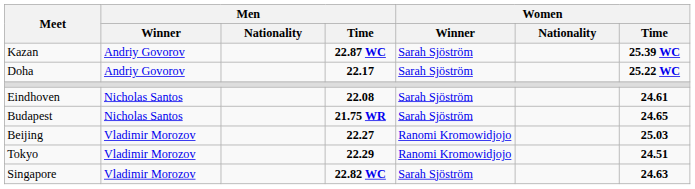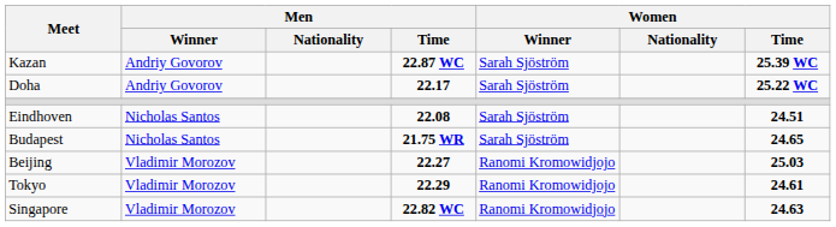 <table class="wikitable">
 <tr>
 <th width=120 rowspan=2>Meet</th>
 <th colspan=3>Men</th>
 <th colspan=3>Women</th>
 </tr>
 <tr>
 <th width=150>Winner</th>
 <th width=130>Nationality</th>
 <th width=85>Time</th>
 <th width=150>Winner</th>
 <th width=130>Nationality</th>
 <th width=85>Time</th>
 </tr>
 <tr>
 <td>Kazan</td>
 <td><a href='#'>Andriy Govorov</a></td>
 <td></td>
 <td align=center><strong>22.87 <a href='#'>WC</a></strong></td>
 <td><a href='#'>Sarah Sjöström</a></td>
 <td></td>
 <td align=center><strong>25.39 <a href='#'>WC</a></strong></td>
 </tr>
 <tr>
 <td>Doha</td>
 <td><a href='#'>Andriy Govorov</a></td>
 <td></td>
 <td align=center><strong>22.17</strong></td>
 <td><a href='#'>Sarah Sjöström</a></td>
 <td></td>
 <td align=center><strong>25.22 <a href='#'>WC</a></strong></td>
 </tr>
 <tr bgcolor=#DDDDDD>
 <td colspan=7></td>
 </tr>
 <tr>
 <td>Eindhoven</td>
 <td><a href='#'>Nicholas Santos</a></td>
 <td></td>
 <td align=center><strong>22.08</strong></td>
 <td><a href='#'>Sarah Sjöström</a></td>
 <td></td>
-<td align=center><strong>24.61</strong></td>
+<td align=center><strong>24.51</strong></td>
 </tr>
 <tr>
 <td>Budapest</td>
 <td><a href='#'>Nicholas Santos</a></td>
 <td></td>
 <td align=center><strong>21.75 <a href='#'>WR</a></strong></td>
 <td><a href='#'>Sarah Sjöström</a></td>
 <td></td>
 <td align=center><strong>24.65</strong></td>
 </tr>
 <tr>
 <td>Beijing</td>
 <td><a href='#'>Vladimir Morozov</a></td>
 <td></td>
 <td align=center><strong>22.27</strong></td>
 <td><a href='#'>Ranomi Kromowidjojo</a></td>
 <td></td>
 <td align=center><strong>25.03</strong></td>
 </tr>
 <tr>
 <td>Tokyo</td>
 <td><a href='#'>Vladimir Morozov</a></td>
 <td></td>
 <td align=center><strong>22.29</strong></td>
 <td><a href='#'>Ranomi Kromowidjojo</a></td>
 <td></td>
-<td align=center><strong>24.51</strong></td>
+<td align=center><strong>24.61</strong></td>
 </tr>
 <tr>
 <td>Singapore</td>
 <td><a href='#'>Vladimir Morozov</a></td>
 <td></td>
 <td align=center><strong>22.82 <a href='#'>WC</a></strong></td>
-<td><a href='#'>Sarah Sjöström</a></td>
+<td><a href='#'>Ranomi Kromowidjojo</a></td>
 <td></td>
 <td align=center><strong>24.63</strong></td>
 </tr>
 </table>
